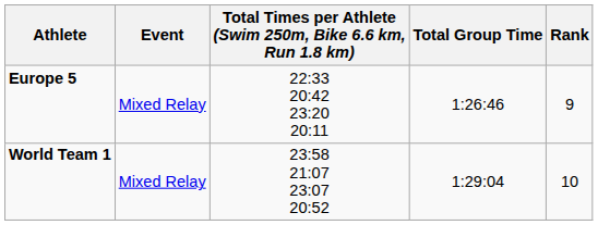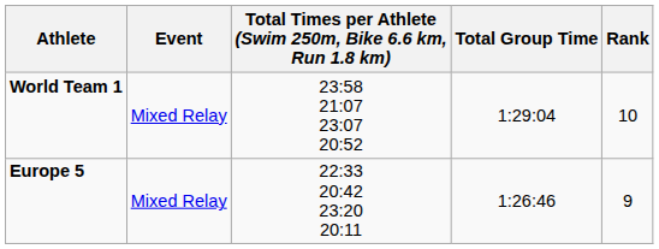 <table class="wikitable" style="font-size:90%;">
 <tr>
 <th>Athlete</th>
 <th>Event</th>
 <th>Total Times per Athlete <br> <em>(Swim 250m, Bike 6.6 km, <br> Run 1.8 km)</em></th>
 <th>Total Group Time</th>
 <th>Rank</th>
 </tr>
 <tr align=center>
+<td align=left><strong>World Team 1</strong><br><br><br><br></td>
+<td align=left><a href='#'>Mixed Relay</a></td>
+<td>23:58<br>21:07<br>23:07<br>20:52</td>
+<td>1:29:04</td>
+<td>10</td>
+</tr>
+<tr align=center>
 <td align=left><strong>Europe 5</strong><br><br><br><br></td>
 <td align=left><a href='#'>Mixed Relay</a></td>
 <td>22:33<br>20:42<br>23:20<br>20:11</td>
 <td>1:26:46</td>
 <td>9</td>
 </tr>
-<tr align=center>
-<td align=left><strong>World Team 1</strong><br><br><br><br></td>
-<td align=left><a href='#'>Mixed Relay</a></td>
-<td>23:58<br>21:07<br>23:07<br>20:52</td>
-<td>1:29:04</td>
-<td>10</td>
-</tr>
 </table>
